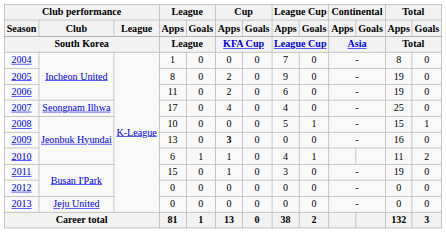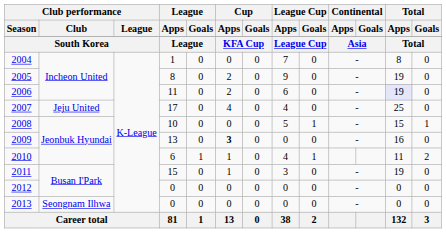 <table class="wikitable" style="text-align:center">
 <tr>
 <th colspan=3>Club performance</th>
 <th colspan=2>League</th>
 <th colspan=2>Cup</th>
 <th colspan=2>League Cup</th>
 <th colspan=2>Continental</th>
 <th colspan=2>Total</th>
 </tr>
 <tr>
 <th>Season</th>
 <th>Club</th>
 <th>League</th>
 <th>Apps</th>
 <th>Goals</th>
 <th>Apps</th>
 <th>Goals</th>
 <th>Apps</th>
 <th>Goals</th>
 <th>Apps</th>
 <th>Goals</th>
 <th>Apps</th>
 <th>Goals</th>
 </tr>
 <tr>
 </tr>
 <tr>
 <th colspan=3>South Korea</th>
 <th colspan=2>League</th>
 <th colspan=2><a href='#'>KFA Cup</a></th>
 <th colspan=2><a href='#'>League Cup</a></th>
 <th colspan=2><a href='#'>Asia</a></th>
 <th colspan=2>Total</th>
 </tr>
 <tr>
 <td><a href='#'>2004</a></td>
 <td rowspan="3"><a href='#'>Incheon United</a></td>
 <td rowspan="10"><a href='#'>K-League</a></td>
 <td>1</td>
 <td>0</td>
 <td>0</td>
 <td>0</td>
 <td>7</td>
 <td>0</td>
 <td colspan="2">-</td>
 <td>8</td>
 <td>0</td>
 </tr>
 <tr>
 <td><a href='#'>2005</a></td>
 <td>8</td>
 <td>0</td>
 <td>2</td>
 <td>0</td>
 <td>9</td>
 <td>0</td>
 <td colspan="2">-</td>
 <td>19</td>
 <td>0</td>
 </tr>
 <tr>
 <td><a href='#'>2006</a></td>
 <td>11</td>
 <td>0</td>
 <td>2</td>
 <td>0</td>
 <td>6</td>
 <td>0</td>
 <td colspan="2">-</td>
-<td>19</td>
+<td style="background: lavender;">19</td>
 <td>0</td>
 </tr>
 <tr>
 <td><a href='#'>2007</a></td>
-<td><a href='#'>Seongnam Ilhwa</a></td>
+<td><a href='#'>Jeju United</a></td>
 <td>17</td>
 <td>0</td>
 <td>4</td>
 <td>0</td>
 <td>4</td>
 <td>0</td>
 <td colspan="2">-</td>
 <td>25</td>
 <td>0</td>
 </tr>
 <tr>
 <td><a href='#'>2008</a></td>
 <td rowspan="3"><a href='#'>Jeonbuk Hyundai</a></td>
 <td>10</td>
 <td>0</td>
 <td>0</td>
 <td>0</td>
 <td>5</td>
 <td>1</td>
 <td colspan="2">-</td>
 <td>15</td>
 <td>1</td>
 </tr>
 <tr>
 <td><a href='#'>2009</a></td>
 <td>13</td>
 <td>0</td>
 <td><strong>3</strong></td>
 <td>0</td>
 <td>0</td>
 <td>0</td>
 <td colspan="2">-</td>
 <td>16</td>
 <td>0</td>
 </tr>
 <tr>
 <td><a href='#'>2010</a></td>
 <td>6</td>
 <td>1</td>
 <td>1</td>
 <td>0</td>
 <td>4</td>
 <td>1</td>
 <td></td>
 <td></td>
 <td>11</td>
 <td>2</td>
 </tr>
 <tr>
 <td><a href='#'>2011</a></td>
 <td rowspan="2"><a href='#'>Busan I'Park</a></td>
 <td>15</td>
 <td>0</td>
 <td>1</td>
 <td>0</td>
 <td>3</td>
 <td>0</td>
 <td colspan="2">-</td>
 <td>19</td>
 <td>0</td>
 </tr>
 <tr>
 <td><a href='#'>2012</a></td>
 <td>0</td>
 <td>0</td>
 <td>0</td>
 <td>0</td>
 <td>0</td>
 <td>0</td>
 <td colspan="2">-</td>
 <td>0</td>
 <td>0</td>
 </tr>
 <tr>
 <td><a href='#'>2013</a></td>
-<td><a href='#'>Jeju United</a></td>
+<td><a href='#'>Seongnam Ilhwa</a></td>
 <td>0</td>
 <td>0</td>
 <td>0</td>
 <td>0</td>
 <td>0</td>
 <td>0</td>
 <td colspan="2">-</td>
 <td>0</td>
 <td>0</td>
 </tr>
 <tr>
 <th colspan=3>Career total</th>
 <th>81</th>
 <th>1</th>
 <th>13</th>
 <th>0</th>
 <th>38</th>
 <th>2</th>
 <th></th>
 <th></th>
 <th>132</th>
 <th>3</th>
 </tr>
 </table>
